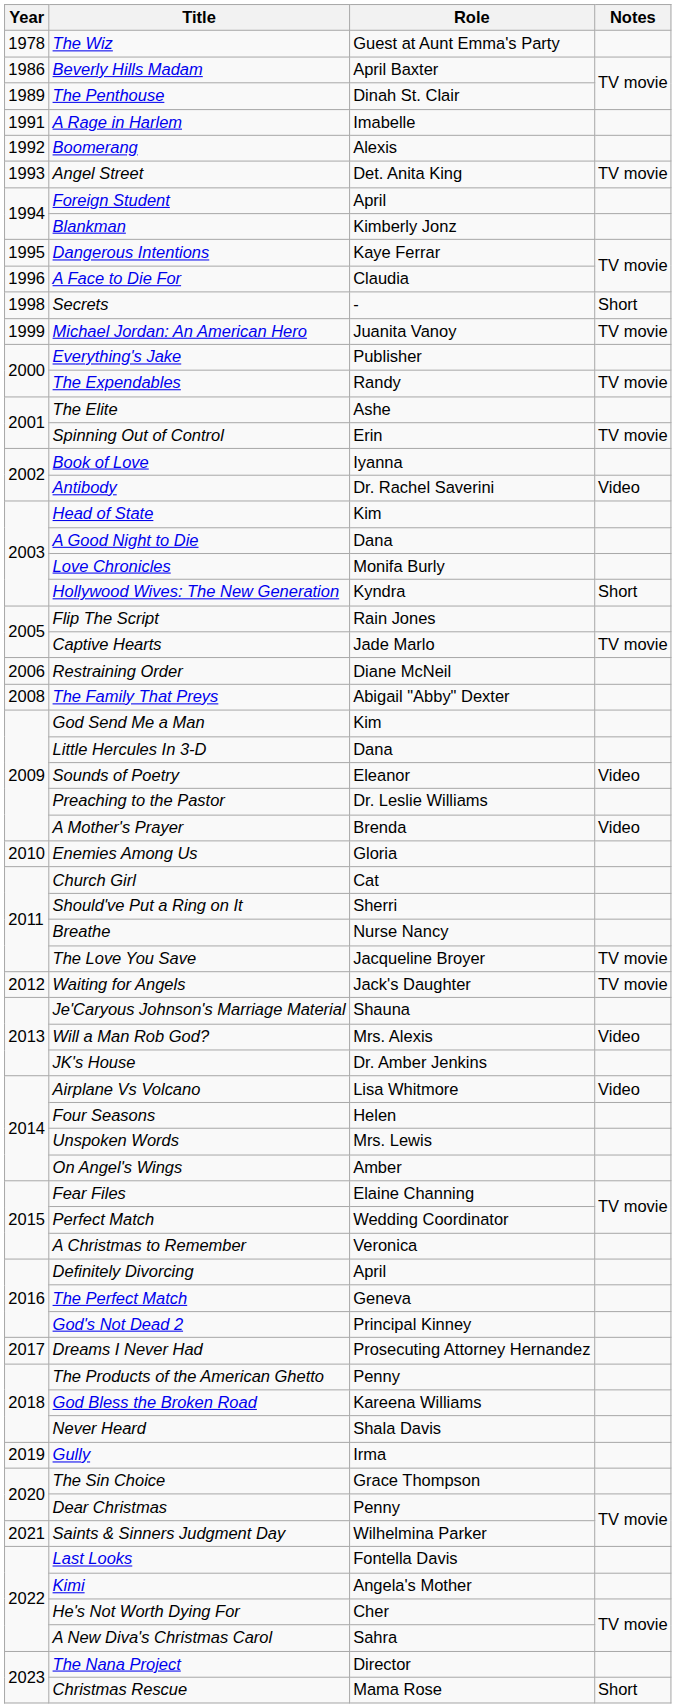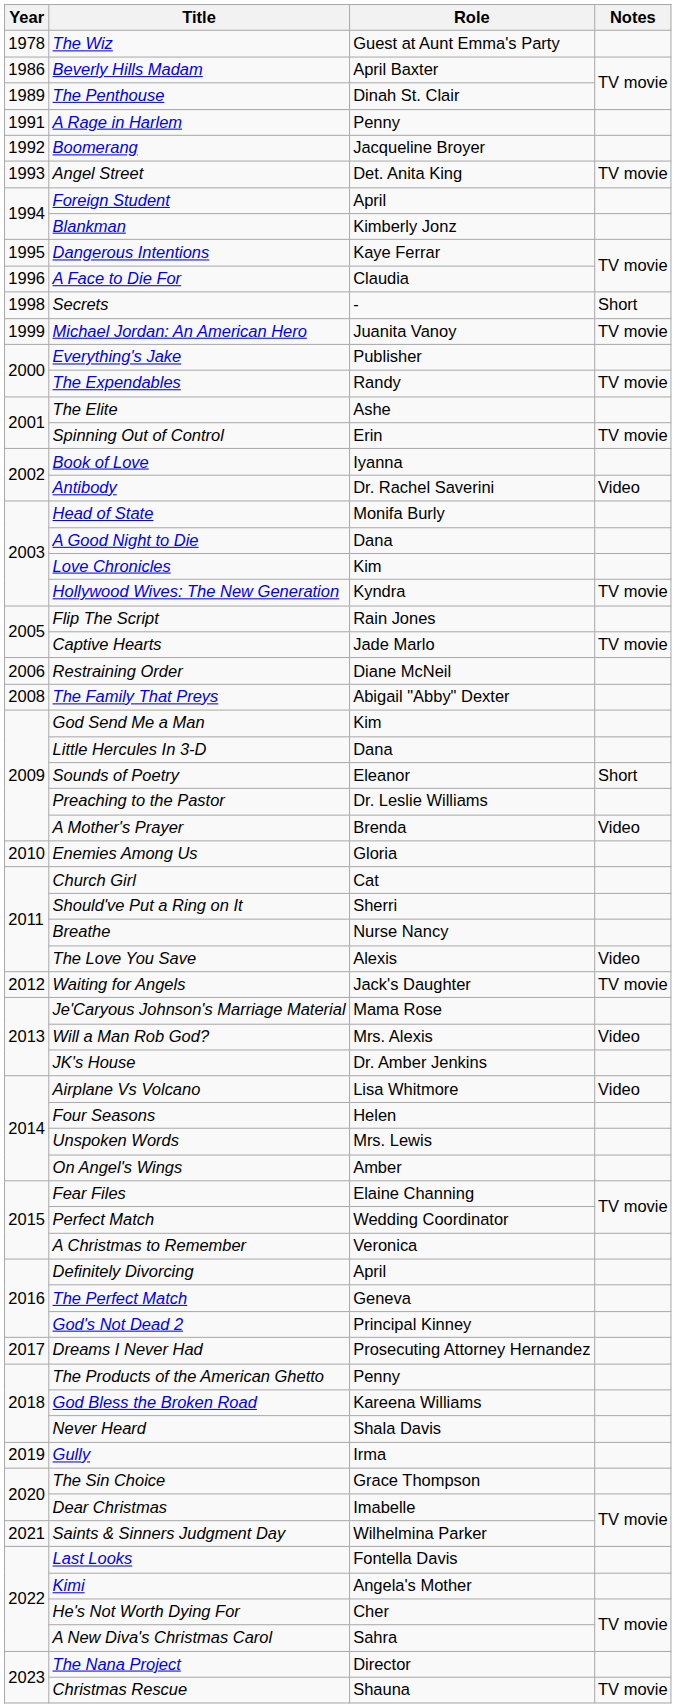 <table class="wikitable sortable">
 <tr>
 <th>Year</th>
 <th>Title</th>
 <th>Role</th>
 <th>Notes</th>
 </tr>
 <tr>
 <td>1978</td>
 <td><em><a href='#'>The Wiz</a></em></td>
 <td>Guest at Aunt Emma's Party</td>
 <td></td>
 </tr>
 <tr>
 <td>1986</td>
 <td><em><a href='#'>Beverly Hills Madam</a></em></td>
 <td>April Baxter</td>
 <td rowspan=2>TV movie</td>
 </tr>
 <tr>
 <td>1989</td>
 <td><em><a href='#'>The Penthouse</a></em></td>
 <td>Dinah St. Clair</td>
 </tr>
 <tr>
 <td>1991</td>
 <td><em><a href='#'>A Rage in Harlem</a></em></td>
-<td>Imabelle</td>
+<td>Penny</td>
 <td></td>
 </tr>
 <tr>
 <td>1992</td>
 <td><em><a href='#'>Boomerang</a></em></td>
-<td>Alexis</td>
+<td>Jacqueline Broyer</td>
 <td></td>
 </tr>
 <tr>
 <td>1993</td>
 <td><em>Angel Street</em></td>
 <td>Det. Anita King</td>
 <td>TV movie</td>
 </tr>
 <tr>
 <td rowspan=2>1994</td>
 <td><em><a href='#'>Foreign Student</a></em></td>
 <td>April</td>
 <td></td>
 </tr>
 <tr>
 <td><em><a href='#'>Blankman</a></em></td>
 <td>Kimberly Jonz</td>
 <td></td>
 </tr>
 <tr>
 <td>1995</td>
 <td><em><a href='#'>Dangerous Intentions</a></em></td>
 <td>Kaye Ferrar</td>
 <td rowspan=2>TV movie</td>
 </tr>
 <tr>
 <td>1996</td>
 <td><em><a href='#'>A Face to Die For</a></em></td>
 <td>Claudia</td>
 </tr>
 <tr>
 <td>1998</td>
 <td><em>Secrets</em></td>
 <td>-</td>
 <td>Short</td>
 </tr>
 <tr>
 <td>1999</td>
 <td><em><a href='#'>Michael Jordan: An American Hero</a></em></td>
 <td>Juanita Vanoy</td>
 <td>TV movie</td>
 </tr>
 <tr>
 <td rowspan=2>2000</td>
 <td><em><a href='#'>Everything's Jake</a></em></td>
 <td>Publisher</td>
 <td></td>
 </tr>
 <tr>
 <td><em><a href='#'>The Expendables</a></em></td>
 <td>Randy</td>
 <td>TV movie</td>
 </tr>
 <tr>
 <td rowspan=2>2001</td>
 <td><em>The Elite</em></td>
 <td>Ashe</td>
 <td></td>
 </tr>
 <tr>
 <td><em>Spinning Out of Control</em></td>
 <td>Erin</td>
 <td>TV movie</td>
 </tr>
 <tr>
 <td rowspan=2>2002</td>
 <td><em><a href='#'>Book of Love</a></em></td>
 <td>Iyanna</td>
 <td></td>
 </tr>
 <tr>
 <td><em><a href='#'>Antibody</a></em></td>
 <td>Dr. Rachel Saverini</td>
 <td>Video</td>
 </tr>
 <tr>
 <td rowspan=4>2003</td>
 <td><em><a href='#'>Head of State</a></em></td>
-<td>Kim</td>
+<td>Monifa Burly</td>
 <td></td>
 </tr>
 <tr>
 <td><em><a href='#'>A Good Night to Die</a></em></td>
 <td>Dana</td>
 <td></td>
 </tr>
 <tr>
 <td><em><a href='#'>Love Chronicles</a></em></td>
-<td>Monifa Burly</td>
+<td>Kim</td>
 <td></td>
 </tr>
 <tr>
 <td><em><a href='#'>Hollywood Wives: The New Generation</a></em></td>
 <td>Kyndra</td>
-<td>Short</td>
+<td>TV movie</td>
 </tr>
 <tr>
 <td rowspan=2>2005</td>
 <td><em>Flip The Script</em></td>
 <td>Rain Jones</td>
 <td></td>
 </tr>
 <tr>
 <td><em>Captive Hearts</em></td>
 <td>Jade Marlo</td>
 <td>TV movie</td>
 </tr>
 <tr>
 <td>2006</td>
 <td><em>Restraining Order</em></td>
 <td>Diane McNeil</td>
 <td></td>
 </tr>
 <tr>
 <td>2008</td>
 <td><em><a href='#'>The Family That Preys</a></em></td>
 <td>Abigail "Abby" Dexter</td>
 <td></td>
 </tr>
 <tr>
 <td rowspan=5>2009</td>
 <td><em>God Send Me a Man</em></td>
 <td>Kim</td>
 <td></td>
 </tr>
 <tr>
 <td><em>Little Hercules In 3-D</em></td>
 <td>Dana</td>
 <td></td>
 </tr>
 <tr>
 <td><em>Sounds of Poetry</em></td>
 <td>Eleanor</td>
-<td>Video</td>
+<td>Short</td>
 </tr>
 <tr>
 <td><em>Preaching to the Pastor</em></td>
 <td>Dr. Leslie Williams</td>
 <td></td>
 </tr>
 <tr>
 <td><em>A Mother's Prayer</em></td>
 <td>Brenda</td>
 <td>Video</td>
 </tr>
 <tr>
 <td>2010</td>
 <td><em>Enemies Among Us</em></td>
 <td>Gloria</td>
 <td></td>
 </tr>
 <tr>
 <td rowspan=4>2011</td>
 <td><em>Church Girl</em></td>
 <td>Cat</td>
 <td></td>
 </tr>
 <tr>
 <td><em>Should've Put a Ring on It</em></td>
 <td>Sherri</td>
 <td></td>
 </tr>
 <tr>
 <td><em>Breathe</em></td>
 <td>Nurse Nancy</td>
 <td></td>
 </tr>
 <tr>
 <td><em>The Love You Save</em></td>
-<td>Jacqueline Broyer</td>
-<td>TV movie</td>
+<td>Alexis</td>
+<td>Video</td>
 </tr>
 <tr>
 <td>2012</td>
 <td><em>Waiting for Angels</em></td>
 <td>Jack's Daughter</td>
 <td>TV movie</td>
 </tr>
 <tr>
 <td rowspan=3>2013</td>
 <td><em>Je'Caryous Johnson's Marriage Material</em></td>
-<td>Shauna</td>
+<td>Mama Rose</td>
 <td></td>
 </tr>
 <tr>
 <td><em>Will a Man Rob God?</em></td>
 <td>Mrs. Alexis</td>
 <td>Video</td>
 </tr>
 <tr>
 <td><em>JK's House</em></td>
 <td>Dr. Amber Jenkins</td>
 <td></td>
 </tr>
 <tr>
 <td rowspan=4>2014</td>
 <td><em>Airplane Vs Volcano</em></td>
 <td>Lisa Whitmore</td>
 <td>Video</td>
 </tr>
 <tr>
 <td><em>Four Seasons</em></td>
 <td>Helen</td>
 <td></td>
 </tr>
 <tr>
 <td><em>Unspoken Words</em></td>
 <td>Mrs. Lewis</td>
 <td></td>
 </tr>
 <tr>
 <td><em>On Angel's Wings</em></td>
 <td>Amber</td>
 <td></td>
 </tr>
 <tr>
 <td rowspan=3>2015</td>
 <td><em>Fear Files</em></td>
 <td>Elaine Channing</td>
 <td rowspan=2>TV movie</td>
 </tr>
 <tr>
 <td><em>Perfect Match</em></td>
 <td>Wedding Coordinator</td>
 </tr>
 <tr>
 <td><em>A Christmas to Remember</em></td>
 <td>Veronica</td>
 <td></td>
 </tr>
 <tr>
 <td rowspan=3>2016</td>
 <td><em>Definitely Divorcing</em></td>
 <td>April</td>
 <td></td>
 </tr>
 <tr>
 <td><em><a href='#'>The Perfect Match</a></em></td>
 <td>Geneva</td>
 <td></td>
 </tr>
 <tr>
 <td><em><a href='#'>God's Not Dead 2</a></em></td>
 <td>Principal Kinney</td>
 <td></td>
 </tr>
 <tr>
 <td>2017</td>
 <td><em>Dreams I Never Had</em></td>
 <td>Prosecuting Attorney Hernandez</td>
 <td></td>
 </tr>
 <tr>
 <td rowspan=3>2018</td>
 <td><em>The Products of the American Ghetto</em></td>
 <td>Penny</td>
 <td></td>
 </tr>
 <tr>
 <td><em><a href='#'>God Bless the Broken Road</a></em></td>
 <td>Kareena Williams</td>
 <td></td>
 </tr>
 <tr>
 <td><em>Never Heard</em></td>
 <td>Shala Davis</td>
 <td></td>
 </tr>
 <tr>
 <td>2019</td>
 <td><em><a href='#'>Gully</a></em></td>
 <td>Irma</td>
 <td></td>
 </tr>
 <tr>
 <td rowspan=2>2020</td>
 <td><em>The Sin Choice</em></td>
 <td>Grace Thompson</td>
 <td></td>
 </tr>
 <tr>
 <td><em>Dear Christmas</em></td>
-<td>Penny</td>
+<td>Imabelle</td>
 <td rowspan=2>TV movie</td>
 </tr>
 <tr>
 <td>2021</td>
 <td><em>Saints & Sinners Judgment Day</em></td>
 <td>Wilhelmina Parker</td>
 </tr>
 <tr>
 <td rowspan=4>2022</td>
 <td><em><a href='#'>Last Looks</a></em></td>
 <td>Fontella Davis</td>
 <td></td>
 </tr>
 <tr>
 <td><em><a href='#'>Kimi</a></em></td>
 <td>Angela's Mother</td>
 <td></td>
 </tr>
 <tr>
 <td><em>He's Not Worth Dying For</em></td>
 <td>Cher</td>
 <td rowspan=2>TV movie</td>
 </tr>
 <tr>
 <td><em>A New Diva's Christmas Carol</em></td>
 <td>Sahra</td>
 </tr>
 <tr>
 <td rowspan=2>2023</td>
 <td><em><a href='#'>The Nana Project</a></em></td>
 <td>Director</td>
 <td></td>
 </tr>
 <tr>
 <td><em>Christmas Rescue</em></td>
-<td>Mama Rose</td>
-<td>Short</td>
+<td>Shauna</td>
+<td>TV movie</td>
 </tr>
 </table>
